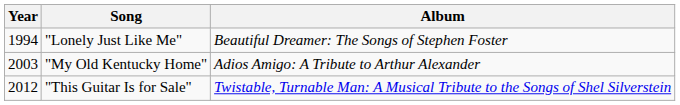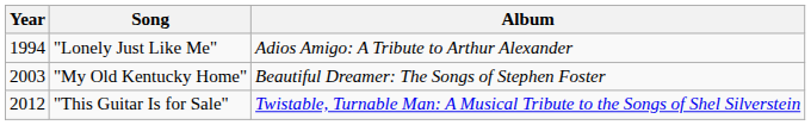 <table class="wikitable">
 <tr>
 <th>Year</th>
 <th>Song</th>
 <th>Album</th>
 </tr>
 <tr>
 <td>1994</td>
 <td>"Lonely Just Like Me"</td>
-<td><em>Beautiful Dreamer: The Songs of Stephen Foster</em></td>
+<td><em>Adios Amigo: A Tribute to Arthur Alexander</em></td>
 </tr>
 <tr>
 <td>2003</td>
 <td>"My Old Kentucky Home"</td>
-<td><em>Adios Amigo: A Tribute to Arthur Alexander</em></td>
+<td><em>Beautiful Dreamer: The Songs of Stephen Foster</em></td>
 </tr>
 <tr>
 <td>2012</td>
 <td>"This Guitar Is for Sale"</td>
 <td><em><a href='#'>Twistable, Turnable Man: A Musical Tribute to the Songs of Shel Silverstein</a></em></td>
 </tr>
 </table>
